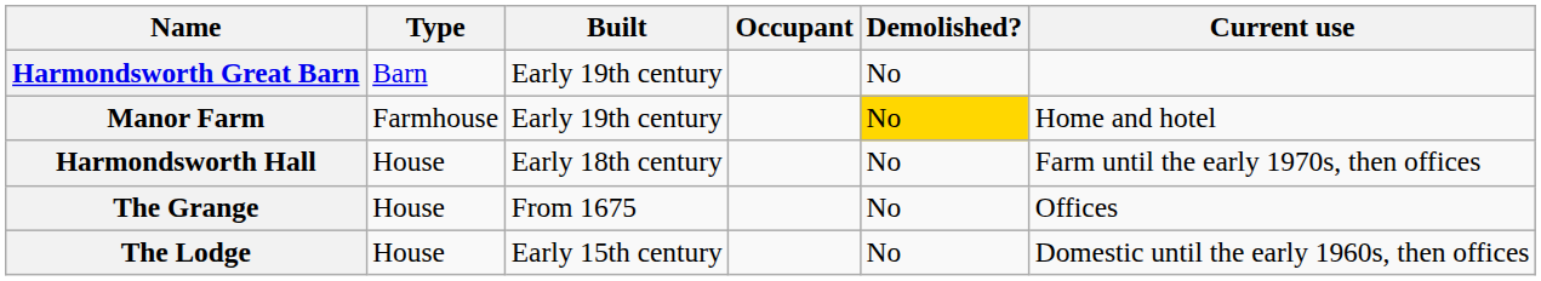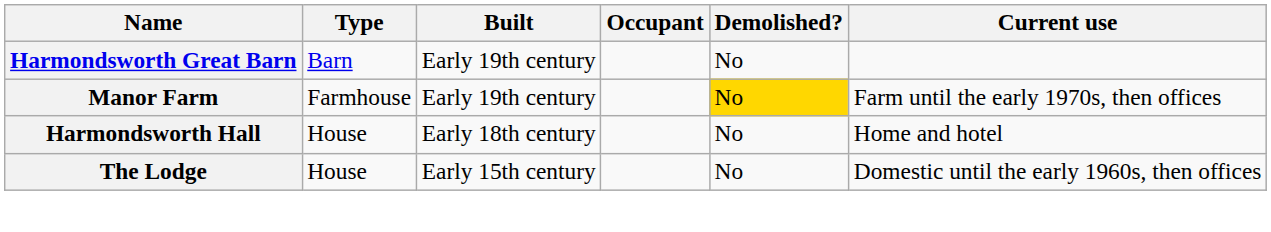 <table class="wikitable">
 <tr>
 <th>Name</th>
 <th>Type</th>
 <th>Built</th>
 <th>Occupant</th>
 <th>Demolished?</th>
 <th>Current use</th>
 </tr>
 <tr>
 <th><a href='#'>Harmondsworth Great Barn</a></th>
 <td><a href='#'>Barn</a></td>
 <td>Early 19th century</td>
 <td></td>
 <td>No</td>
 <td></td>
 </tr>
 <tr>
 <th>Manor Farm</th>
 <td>Farmhouse</td>
 <td>Early 19th century</td>
 <td></td>
 <td style="background: gold;">No</td>
-<td>Home and hotel</td>
+<td>Farm until the early 1970s, then offices</td>
 </tr>
 <tr>
 <th>Harmondsworth Hall</th>
 <td>House</td>
 <td>Early 18th century</td>
 <td></td>
 <td>No</td>
-<td>Farm until the early 1970s, then offices</td>
-</tr>
-<tr>
-<th>The Grange</th>
-<td>House</td>
-<td>From 1675</td>
-<td></td>
-<td>No</td>
-<td>Offices</td>
+<td>Home and hotel</td>
 </tr>
 <tr>
 <th>The Lodge</th>
 <td>House</td>
 <td>Early 15th century</td>
 <td></td>
 <td>No</td>
 <td>Domestic until the early 1960s, then offices</td>
 </tr>
 </table>
